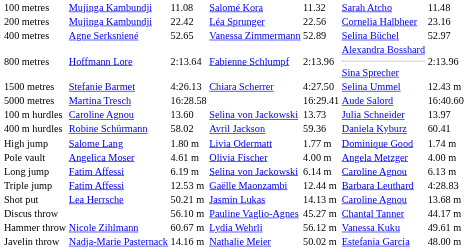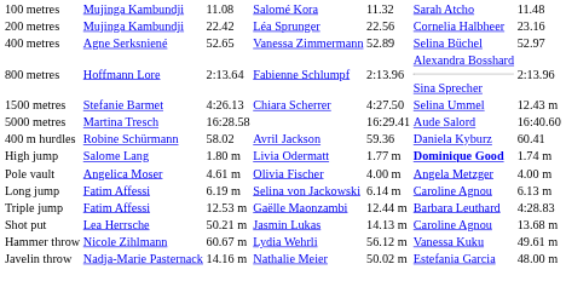 <table>
 <tr>
 <td>100 metres</td>
 <td><a href='#'>Mujinga Kambundji</a></td>
 <td>11.08</td>
 <td><a href='#'>Salomé Kora</a></td>
 <td>11.32</td>
 <td><a href='#'>Sarah Atcho</a></td>
 <td>11.48</td>
 </tr>
 <tr>
 <td>200 metres</td>
 <td><a href='#'>Mujinga Kambundji</a></td>
 <td>22.42 </td>
 <td><a href='#'>Léa Sprunger</a></td>
 <td>22.56</td>
 <td><a href='#'>Cornelia Halbheer</a></td>
 <td>23.16 </td>
 </tr>
 <tr>
 <td>400 metres</td>
 <td><a href='#'>Agne Serksniené</a></td>
 <td>52.65</td>
 <td><a href='#'>Vanessa Zimmermann</a></td>
 <td>52.89 </td>
 <td><a href='#'>Selina Büchel</a></td>
 <td>52.97 </td>
 </tr>
 <tr>
 <td>800 metres</td>
 <td><a href='#'>Hoffmann Lore</a></td>
 <td>2:13.64</td>
 <td><a href='#'>Fabienne Schlumpf</a></td>
 <td>2:13.96</td>
 <td><a href='#'>Alexandra Bosshard</a><hr><a href='#'>Sina Sprecher</a></td>
 <td>2:13.96</td>
 </tr>
 <tr>
 <td>1500 metres</td>
 <td><a href='#'>Stefanie Barmet</a></td>
 <td>4:26.13</td>
 <td><a href='#'>Chiara Scherrer</a></td>
 <td>4:27.50 </td>
 <td><a href='#'>Selina Ummel</a></td>
 <td>12.43 m</td>
 </tr>
 <tr>
 <td>5000 metres</td>
 <td><a href='#'>Martina Tresch</a></td>
 <td>16:28.58 </td>
 <td></td>
 <td>16:29.41</td>
 <td><a href='#'>Aude Salord</a></td>
 <td>16:40.60</td>
 </tr>
 <tr>
-<td>100 m hurdles</td>
-<td><a href='#'>Caroline Agnou</a></td>
-<td>13.60 </td>
-<td><a href='#'>Selina von Jackowski</a></td>
-<td>13.73</td>
-<td><a href='#'>Julia Schneider</a></td>
-<td>13.97 </td>
-</tr>
-<tr>
 <td>400 m hurdles</td>
 <td><a href='#'>Robine Schürmann</a></td>
 <td>58.02</td>
 <td><a href='#'>Avril Jackson</a></td>
 <td>59.36 </td>
 <td><a href='#'>Daniela Kyburz</a></td>
 <td>60.41</td>
 </tr>
 <tr>
 <td>High jump</td>
 <td><a href='#'>Salome Lang</a></td>
 <td>1.80 m</td>
 <td><a href='#'>Livia Odermatt</a></td>
 <td>1.77 m</td>
-<td><a href='#'>Dominique Good</a></td>
+<td><strong><a href='#'>Dominique Good</a></strong></td>
 <td>1.74 m</td>
 </tr>
 <tr>
 <td>Pole vault</td>
 <td><a href='#'>Angelica Moser</a></td>
 <td>4.61 m </td>
 <td><a href='#'>Olivia Fischer</a></td>
 <td>4.00 m</td>
 <td><a href='#'>Angela Metzger</a></td>
 <td>4.00 m</td>
 </tr>
 <tr>
 <td>Long jump</td>
 <td><a href='#'>Fatim Affessi</a></td>
 <td>6.19 m</td>
 <td><a href='#'>Selina von Jackowski</a></td>
 <td>6.14 m</td>
 <td><a href='#'>Caroline Agnou</a></td>
 <td>6.13 m</td>
 </tr>
 <tr>
 <td>Triple jump</td>
 <td><a href='#'>Fatim Affessi</a></td>
 <td>12.53 m</td>
 <td><a href='#'>Gaëlle Maonzambi</a></td>
 <td>12.44 m</td>
 <td><a href='#'>Barbara Leuthard</a></td>
 <td>4:28.83</td>
 </tr>
 <tr>
 <td>Shot put</td>
 <td><a href='#'>Lea Herrsche</a></td>
 <td>50.21 m</td>
 <td><a href='#'>Jasmin Lukas</a></td>
 <td>14.13 m</td>
 <td><a href='#'>Caroline Agnou</a></td>
 <td>13.68 m</td>
 </tr>
 <tr>
-<td>Discus throw</td>
-<td></td>
-<td>56.10 m</td>
-<td><a href='#'>Pauline Vaglio-Agnes</a></td>
-<td>45.27 m</td>
-<td><a href='#'>Chantal Tanner</a></td>
-<td>44.17 m</td>
-</tr>
-<tr>
 <td>Hammer throw</td>
 <td><a href='#'>Nicole Zihlmann</a></td>
 <td>60.67 m</td>
 <td><a href='#'>Lydia Wehrli</a></td>
 <td>56.12 m</td>
 <td><a href='#'>Vanessa Kuku</a></td>
 <td>49.61 m </td>
 </tr>
 <tr>
 <td>Javelin throw</td>
 <td><a href='#'>Nadja-Marie Pasternack</a></td>
 <td>14.16 m</td>
 <td><a href='#'>Nathalie Meier</a></td>
 <td>50.02 m</td>
 <td><a href='#'>Estefania Garcia</a></td>
 <td>48.00 m</td>
 </tr>
 </table>
